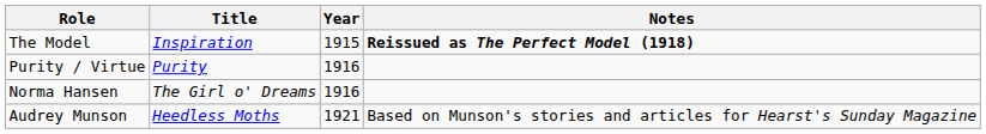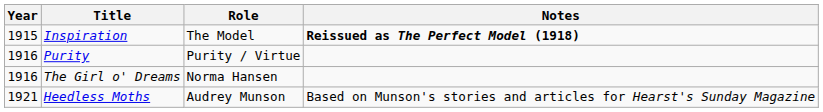 <table class="wikitable sortable">
 <tr>
+<th>Year</th>
+<th>Title</th>
 <th>Role</th>
-<th>Title</th>
-<th>Year</th>
 <th class="unsortable">Notes</th>
 </tr>
 <tr>
+<td>1915</td>
+<td><em><a href='#'>Inspiration</a></em></td>
 <td>The Model</td>
-<td><em><a href='#'>Inspiration</a></em></td>
-<td>1915</td>
 <td><strong>Reissued as <em>The Perfect Model</em> (1918)</strong></td>
 </tr>
 <tr>
+<td>1916</td>
+<td><em><a href='#'>Purity</a></em></td>
 <td>Purity / Virtue</td>
-<td><em><a href='#'>Purity</a></em></td>
-<td>1916</td>
 <td></td>
 </tr>
 <tr>
+<td>1916</td>
+<td><em>The Girl o' Dreams</em></td>
 <td>Norma Hansen</td>
-<td><em>The Girl o' Dreams</em></td>
-<td>1916</td>
 <td></td>
 </tr>
 <tr>
+<td>1921</td>
+<td><em><a href='#'>Heedless Moths</a></em></td>
 <td>Audrey Munson</td>
-<td><em><a href='#'>Heedless Moths</a></em></td>
-<td>1921</td>
 <td>Based on Munson's stories and articles for <em>Hearst's Sunday Magazine</em></td>
 </tr>
 </table>
